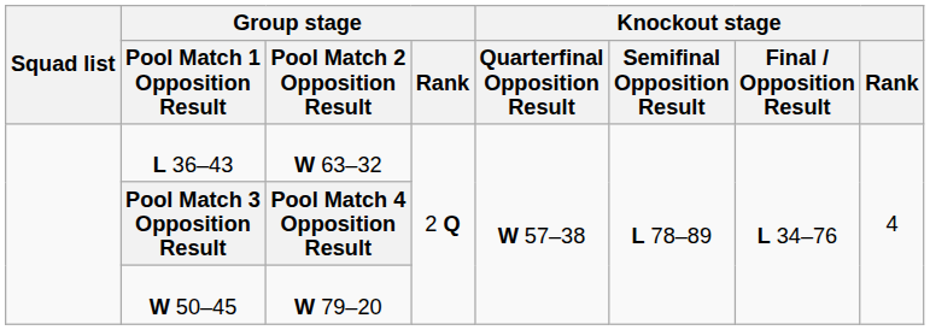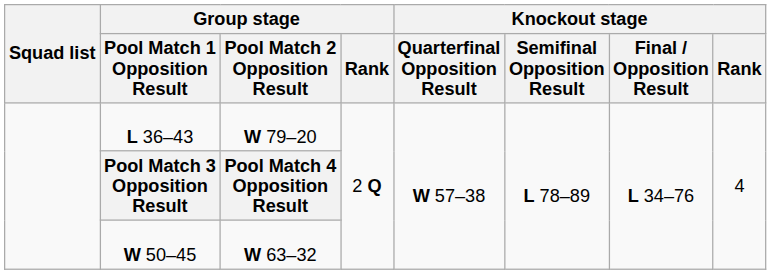 <table class=wikitable style="font-size:90%">
 <tr>
 <th rowspan="2">Squad list</th>
 <th colspan="3">Group stage</th>
 <th colspan="4">Knockout stage</th>
 </tr>
 <tr>
 <th>Pool Match 1<br>Opposition<br>Result</th>
 <th>Pool Match 2<br>Opposition<br>Result</th>
 <th>Rank</th>
 <th>Quarterfinal<br>Opposition<br>Result</th>
 <th>Semifinal<br>Opposition<br>Result</th>
 <th>Final / <br>Opposition<br>Result</th>
 <th>Rank</th>
 </tr>
 <tr align=center>
 <td style="text-align:left;" rowspan="3"></td>
 <td><br><strong>L</strong> 36–43</td>
-<td><br><strong>W</strong> 63–32</td>
+<td><br><strong>W</strong> 79–20</td>
 <td rowspan="3">2 <strong>Q</strong></td>
 <td rowspan="3"><br><strong>W</strong> 57–38</td>
 <td rowspan="3"><br><strong>L</strong> 78–89</td>
 <td rowspan="3"><br><strong>L</strong> 34–76</td>
 <td rowspan="3">4</td>
 </tr>
 <tr>
 <th>Pool Match 3<br>Opposition<br>Result</th>
 <th>Pool Match 4<br>Opposition<br>Result</th>
 </tr>
 <tr align=center>
 <td><br><strong>W</strong> 50–45</td>
-<td><br><strong>W</strong> 79–20</td>
+<td><br><strong>W</strong> 63–32</td>
 </tr>
 </table>
